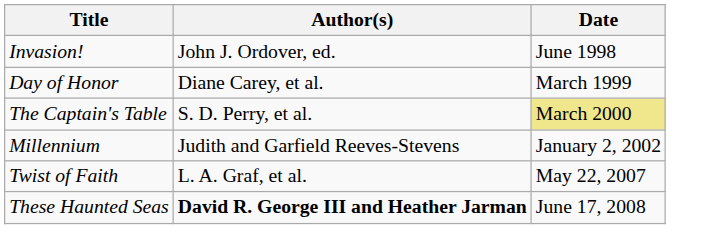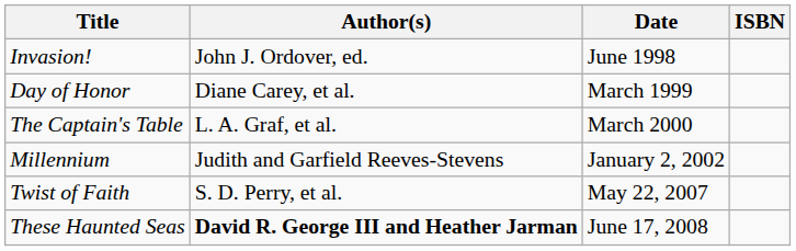 <table class="wikitable">
 <tr>
 <th>Title</th>
 <th>Author(s)</th>
 <th>Date</th>
+<th>ISBN</th>
 </tr>
 <tr>
 <td><em>Invasion!</em></td>
 <td>John J. Ordover, ed.</td>
 <td>June 1998</td>
+<td></td>
 </tr>
 <tr>
 <td><em>Day of Honor</em></td>
 <td>Diane Carey, et al.</td>
 <td>March 1999</td>
+<td></td>
 </tr>
 <tr>
 <td><em>The Captain's Table</em></td>
-<td>S. D. Perry, et al.</td>
-<td style="background: khaki;">March 2000</td>
+<td>L. A. Graf, et al.</td>
+<td>March 2000</td>
+<td></td>
 </tr>
 <tr>
 <td><em>Millennium</em></td>
 <td>Judith and Garfield Reeves-Stevens</td>
 <td>January 2, 2002</td>
+<td></td>
 </tr>
 <tr>
 <td><em>Twist of Faith</em></td>
-<td>L. A. Graf, et al.</td>
+<td>S. D. Perry, et al.</td>
 <td>May 22, 2007</td>
+<td></td>
 </tr>
 <tr>
 <td><em>These Haunted Seas</em></td>
 <td><strong>David R. George III and Heather Jarman</strong></td>
 <td>June 17, 2008</td>
+<td></td>
 </tr>
 </table>
